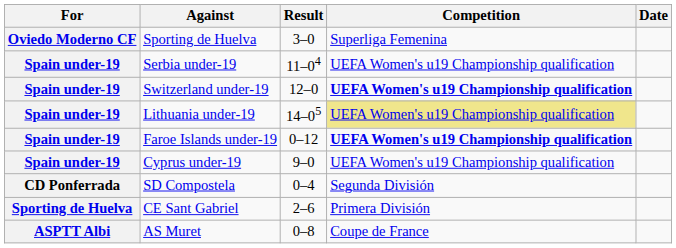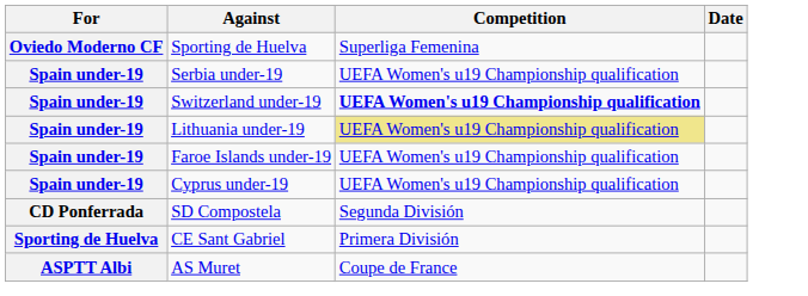 <table class="wikitable sortable plainrowheaders">
 <tr>
 <th scope="col">For</th>
 <th scope="col">Against</th>
-<th scope="col" align="center">Result</th>
 <th scope="col">Competition</th>
 <th scope="col">Date</th>
 </tr>
 <tr>
 <th scope="row"><a href='#'>Oviedo Moderno CF</a></th>
 <td><a href='#'>Sporting de Huelva</a></td>
-<td align="center">3–0</td>
 <td><a href='#'>Superliga Femenina</a></td>
 <td></td>
 </tr>
 <tr>
 <th scope="row"><a href='#'>Spain under-19</a></th>
 <td><a href='#'>Serbia under-19</a></td>
-<td align="center">11–0<sup>4</sup></td>
 <td><a href='#'>UEFA Women's u19 Championship qualification</a></td>
 <td></td>
 </tr>
 <tr>
 <th scope="row"><a href='#'>Spain under-19</a></th>
 <td><a href='#'>Switzerland under-19</a></td>
-<td align="center">12–0</td>
 <td><strong><a href='#'>UEFA Women's u19 Championship qualification</a></strong></td>
 <td></td>
 </tr>
 <tr>
 <th scope="row"><a href='#'>Spain under-19</a></th>
 <td><a href='#'>Lithuania under-19</a></td>
-<td align="center">14–0<sup>5</sup></td>
 <td style="background: khaki;"><a href='#'>UEFA Women's u19 Championship qualification</a></td>
 <td></td>
 </tr>
 <tr>
 <th scope="row"><a href='#'>Spain under-19</a></th>
 <td><a href='#'>Faroe Islands under-19</a></td>
-<td align="center">0–12</td>
-<td><strong><a href='#'>UEFA Women's u19 Championship qualification</a></strong></td>
+<td><a href='#'>UEFA Women's u19 Championship qualification</a></td>
 <td></td>
 </tr>
 <tr>
 <th scope="row"><a href='#'>Spain under-19</a></th>
 <td><a href='#'>Cyprus under-19</a></td>
-<td align="center">9–0</td>
 <td><a href='#'>UEFA Women's u19 Championship qualification</a></td>
 <td></td>
 </tr>
 <tr>
 <th scope="row">CD Ponferrada</th>
 <td><a href='#'>SD Compostela</a></td>
-<td align="center">0–4</td>
 <td><a href='#'>Segunda División</a></td>
 <td></td>
 </tr>
 <tr>
 <th scope="row"><a href='#'>Sporting de Huelva</a></th>
 <td><a href='#'>CE Sant Gabriel</a></td>
-<td align="center">2–6</td>
 <td><a href='#'>Primera División</a></td>
 <td></td>
 </tr>
 <tr>
 <th scope="row"><a href='#'>ASPTT Albi</a></th>
 <td><a href='#'>AS Muret</a></td>
-<td align="center">0–8</td>
 <td><a href='#'>Coupe de France</a></td>
 <td></td>
 </tr>
 </table>
